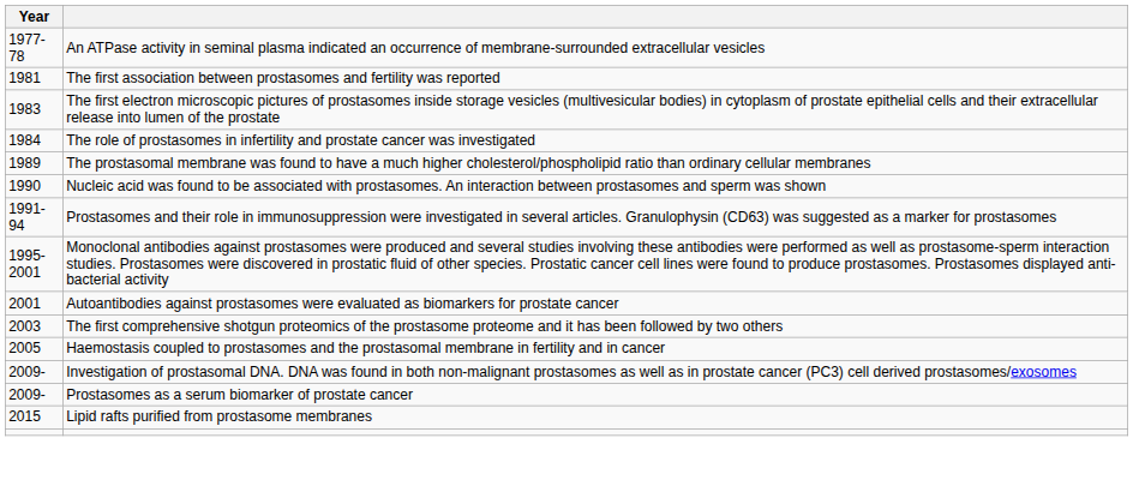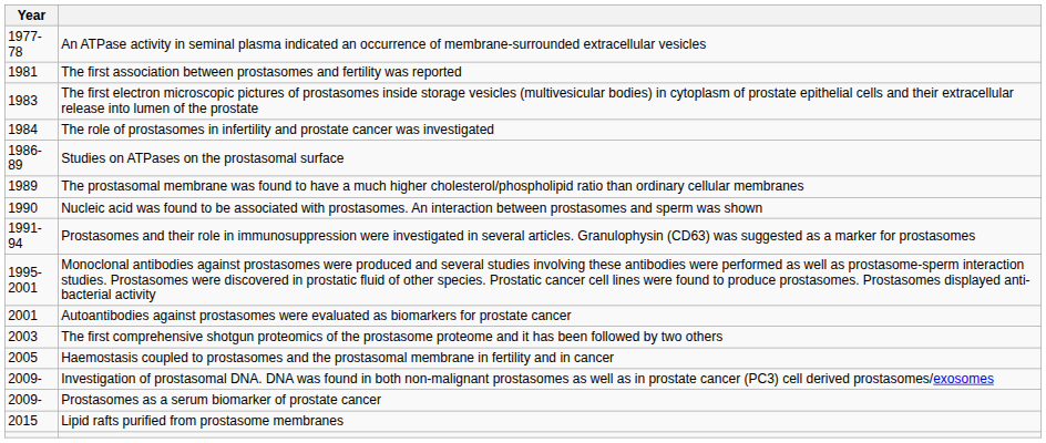 <table class="wikitable">
 <tr>
 <th>Year</th>
 <th></th>
 </tr>
 <tr>
 <td>1977-78</td>
 <td>An ATPase activity in seminal plasma indicated an occurrence of membrane-surrounded extracellular vesicles </td>
 </tr>
 <tr>
 <td>1981</td>
 <td>The first association between prostasomes and fertility was reported </td>
 </tr>
 <tr>
 <td>1983</td>
 <td>The first electron microscopic pictures of prostasomes inside storage vesicles (multivesicular bodies) in cytoplasm of prostate epithelial cells and their extracellular release into lumen of the prostate </td>
 </tr>
 <tr>
 <td>1984</td>
 <td>The role of prostasomes in infertility and prostate cancer was investigated </td>
+</tr>
+<tr>
+<td>1986-89</td>
+<td>Studies on ATPases on the prostasomal surface </td>
 </tr>
 <tr>
 <td>1989</td>
 <td>The prostasomal membrane was found to have a much higher cholesterol/phospholipid ratio than ordinary cellular membranes </td>
 </tr>
 <tr>
 <td>1990</td>
 <td>Nucleic acid was found to be associated with prostasomes. An interaction between prostasomes and sperm was shown </td>
 </tr>
 <tr>
 <td>1991-94</td>
 <td>Prostasomes and their role in immunosuppression were investigated in several articles. Granulophysin (CD63) was suggested as a marker for prostasomes</td>
 </tr>
 <tr>
 <td>1995-2001</td>
 <td>Monoclonal antibodies against prostasomes were produced and several studies involving these antibodies were performed  as well as prostasome-sperm interaction studies. Prostasomes were discovered in prostatic fluid of other species. Prostatic cancer cell lines were found to produce prostasomes. Prostasomes displayed anti-bacterial activity</td>
 </tr>
 <tr>
 <td>2001</td>
 <td>Autoantibodies against prostasomes were evaluated as biomarkers for prostate cancer </td>
 </tr>
 <tr>
 <td>2003</td>
 <td>The first comprehensive shotgun proteomics of the prostasome proteome  and it has been followed by two others </td>
 </tr>
 <tr>
 <td>2005</td>
 <td>Haemostasis coupled to prostasomes and the prostasomal membrane in fertility and in cancer </td>
 </tr>
 <tr>
 <td>2009-</td>
 <td>Investigation of prostasomal DNA. DNA was found in both non-malignant prostasomes as well as in prostate cancer (PC3) cell derived prostasomes/<a href='#'>exosomes</a></td>
 </tr>
 <tr>
 <td>2009-</td>
 <td>Prostasomes as a serum biomarker of prostate cancer </td>
 </tr>
 <tr>
 <td>2015</td>
 <td>Lipid rafts purified from prostasome membranes </td>
 </tr>
 <tr>
 <td></td>
 <td></td>
 </tr>
 </table>
